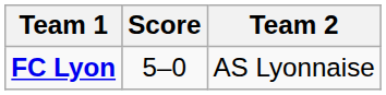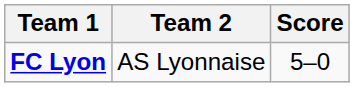 <table class="wikitable" style="text-align: center">
 <tr>
 <th>Team 1</th>
+<th>Team 2</th>
 <th>Score</th>
-<th>Team 2</th>
 </tr>
 <tr>
 <td><strong><a href='#'>FC Lyon</a></strong></td>
+<td>AS Lyonnaise</td>
 <td>5–0</td>
-<td>AS Lyonnaise</td>
 </tr>
 </table>
